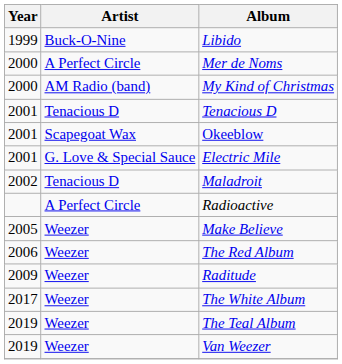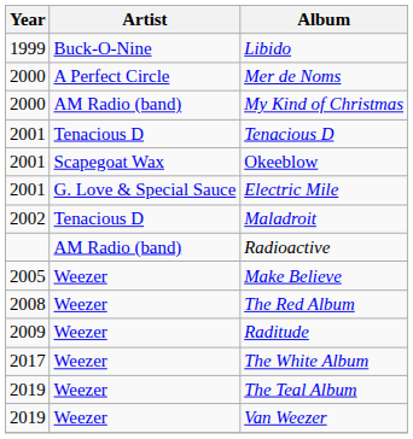 <table class="wikitable sortable">
 <tr>
 <th>Year</th>
 <th>Artist</th>
 <th>Album</th>
 </tr>
 <tr>
 <td>1999</td>
 <td><a href='#'>Buck-O-Nine</a></td>
 <td><em><a href='#'>Libido</a></em></td>
 </tr>
 <tr>
 <td>2000</td>
 <td><a href='#'>A Perfect Circle</a></td>
 <td><em><a href='#'>Mer de Noms</a></em></td>
 </tr>
 <tr>
 <td>2000</td>
 <td><a href='#'>AM Radio (band)</a></td>
 <td><em><a href='#'>My Kind of Christmas</a></em></td>
 </tr>
 <tr>
 <td>2001</td>
 <td><a href='#'>Tenacious D</a></td>
 <td><em><a href='#'>Tenacious D</a></em></td>
 </tr>
 <tr>
 <td>2001</td>
 <td><a href='#'>Scapegoat Wax</a></td>
 <td><a href='#'>Okeeblow</a></td>
 </tr>
 <tr>
 <td>2001</td>
 <td><a href='#'>G. Love & Special Sauce</a></td>
 <td><em><a href='#'>Electric Mile</a></em></td>
 </tr>
 <tr>
 <td>2002</td>
 <td><a href='#'>Tenacious D</a></td>
 <td><em><a href='#'>Maladroit</a></em></td>
 </tr>
 <tr>
 <td></td>
-<td><a href='#'>A Perfect Circle</a></td>
+<td><a href='#'>AM Radio (band)</a></td>
 <td><em>Radioactive</em></td>
 </tr>
 <tr>
 <td>2005</td>
 <td><a href='#'>Weezer</a></td>
 <td><em><a href='#'>Make Believe</a></em></td>
 </tr>
 <tr>
-<td>2006</td>
+<td>2008</td>
 <td><a href='#'>Weezer</a></td>
 <td><em><a href='#'>The Red Album</a></em></td>
 </tr>
 <tr>
 <td>2009</td>
 <td><a href='#'>Weezer</a></td>
 <td><em><a href='#'>Raditude</a></em></td>
 </tr>
 <tr>
 <td>2017</td>
 <td><a href='#'>Weezer</a></td>
 <td><em><a href='#'>The White Album</a></em></td>
 </tr>
 <tr>
 <td>2019</td>
 <td><a href='#'>Weezer</a></td>
 <td><em><a href='#'>The Teal Album</a></em></td>
 </tr>
 <tr>
 <td>2019</td>
 <td><a href='#'>Weezer</a></td>
 <td><em><a href='#'>Van Weezer</a></em></td>
 </tr>
 <tr>
 </tr>
 </table>
